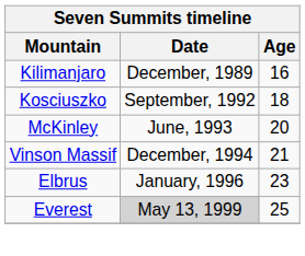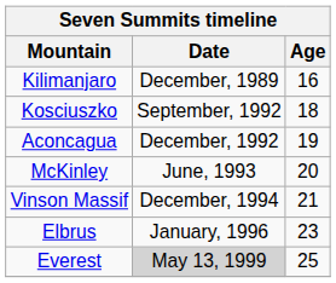 <table class="wikitable" style="float: right; text-align: center">
 <tr>
 <th colspan="3">Seven Summits timeline</th>
 </tr>
 <tr>
 <th>Mountain</th>
 <th>Date</th>
 <th>Age</th>
 </tr>
 <tr>
 <td><a href='#'>Kilimanjaro</a></td>
 <td>December, 1989</td>
 <td>16</td>
 </tr>
 <tr>
 <td><a href='#'>Kosciuszko</a></td>
 <td>September, 1992</td>
 <td>18</td>
+</tr>
+<tr>
+<td><a href='#'>Aconcagua</a></td>
+<td>December, 1992</td>
+<td>19</td>
 </tr>
 <tr>
 <td><a href='#'>McKinley</a></td>
 <td>June, 1993</td>
 <td>20</td>
 </tr>
 <tr>
 <td><a href='#'>Vinson Massif</a></td>
 <td>December, 1994</td>
 <td>21</td>
 </tr>
 <tr>
 <td><a href='#'>Elbrus</a></td>
 <td>January, 1996</td>
 <td>23</td>
 </tr>
 <tr>
 <td><a href='#'>Everest</a></td>
 <td style="background: lightgrey;">May 13, 1999</td>
 <td>25</td>
 </tr>
 <tr>
 </tr>
 </table>
